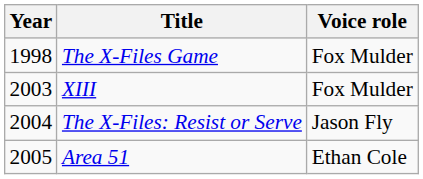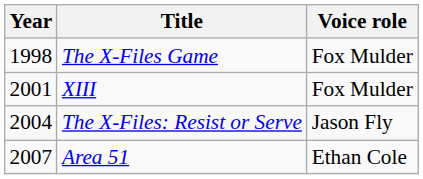 <table class = "wikitable">
 <tr>
 <th scope="col">Year</th>
 <th scope="col">Title</th>
 <th scope="col">Voice role</th>
 </tr>
 <tr>
 <td>1998</td>
 <td><em><a href='#'>The X-Files Game</a></em></td>
 <td>Fox Mulder</td>
 </tr>
 <tr>
-<td>2003</td>
+<td>2001</td>
 <td><em><a href='#'>XIII</a></em></td>
 <td>Fox Mulder</td>
 </tr>
 <tr>
 <td>2004</td>
 <td><em><a href='#'>The X-Files: Resist or Serve</a></em></td>
 <td>Jason Fly</td>
 </tr>
 <tr>
-<td>2005</td>
+<td>2007</td>
 <td><em><a href='#'>Area 51</a></em></td>
 <td>Ethan Cole</td>
 </tr>
 </table>
